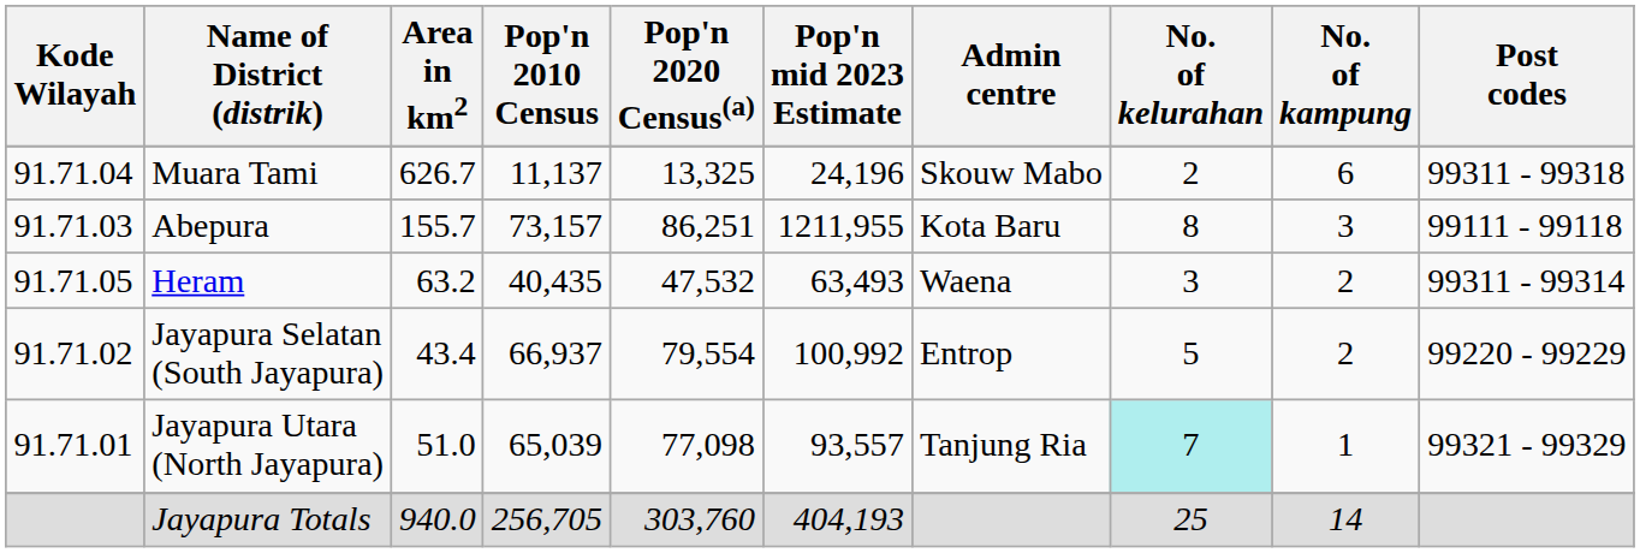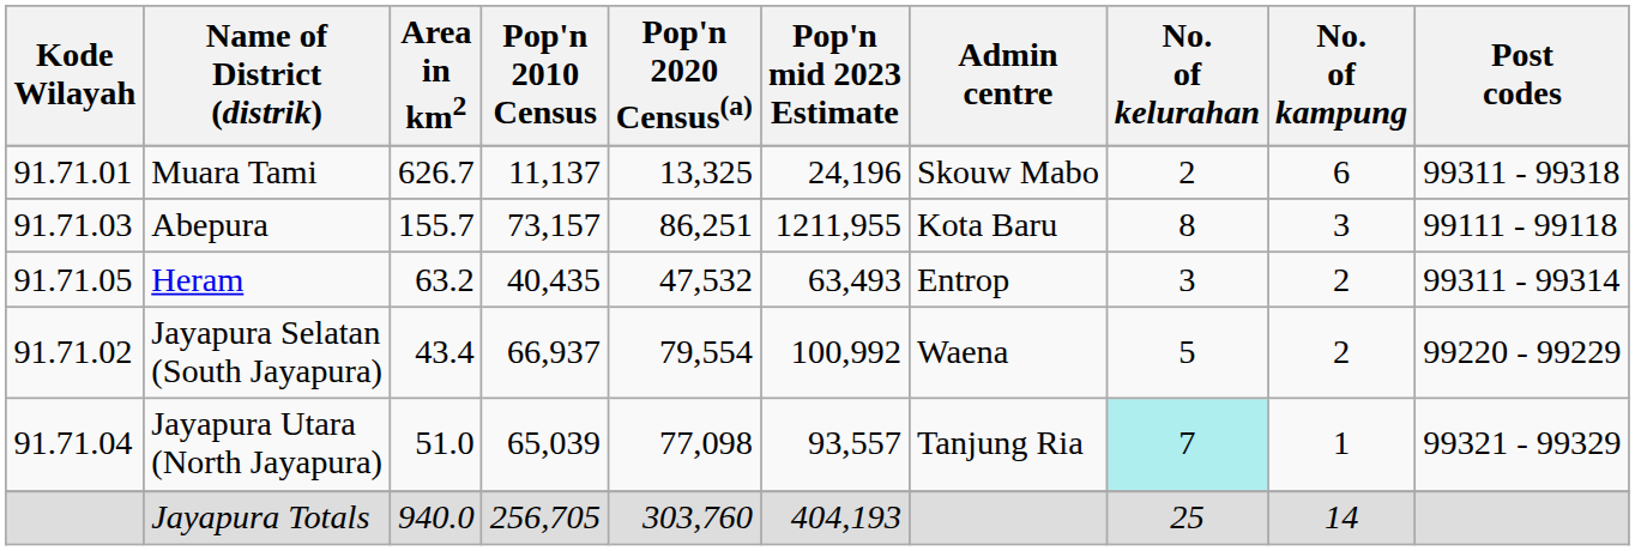 <table class="wikitable">
 <tr>
 <th>Kode <br>Wilayah</th>
 <th>Name of<br>District<br>(<em>distrik</em>)</th>
 <th>Area <br>in<br>km<sup>2</sup></th>
 <th>Pop'n <br>2010<br>Census</th>
 <th>Pop'n <br>2020<br>Census<sup>(a)</sup></th>
 <th>Pop'n <br>mid 2023<br>Estimate</th>
 <th>Admin<br>centre</th>
 <th>No.<br>of<br><em>kelurahan</em></th>
 <th>No.<br>of<br><em>kampung</em></th>
 <th>Post<br>codes</th>
 </tr>
 <tr>
 </tr>
 <tr>
-<td>91.71.04</td>
+<td>91.71.01</td>
 <td>Muara Tami</td>
 <td align="right">626.7</td>
 <td align="right">11,137</td>
 <td align="right">13,325</td>
 <td align="right">24,196</td>
 <td>Skouw Mabo</td>
 <td align="center">2</td>
 <td align="center">6</td>
 <td>99311 - 99318</td>
 </tr>
 <tr>
 <td>91.71.03</td>
 <td>Abepura</td>
 <td align="right">155.7</td>
 <td align="right">73,157</td>
 <td align="right">86,251</td>
 <td align="right">1211,955</td>
 <td>Kota Baru</td>
 <td align="center">8</td>
 <td align="center">3</td>
 <td>99111 - 99118</td>
 </tr>
 <tr>
 <td>91.71.05</td>
 <td><a href='#'>Heram</a></td>
 <td align="right">63.2</td>
 <td align="right">40,435</td>
 <td align="right">47,532</td>
 <td align="right">63,493</td>
-<td>Waena</td>
+<td>Entrop</td>
 <td align="center">3</td>
 <td align="center">2</td>
 <td>99311 - 99314</td>
 </tr>
 <tr>
 <td>91.71.02</td>
 <td>Jayapura Selatan <br>(South Jayapura)</td>
 <td align="right">43.4</td>
 <td align="right">66,937</td>
 <td align="right">79,554</td>
 <td align="right">100,992</td>
-<td>Entrop</td>
+<td>Waena</td>
 <td align="center">5</td>
 <td align="center">2</td>
 <td>99220 - 99229</td>
 </tr>
 <tr>
-<td>91.71.01</td>
+<td>91.71.04</td>
 <td>Jayapura Utara <br>(North Jayapura)</td>
 <td align="right">51.0</td>
 <td align="right">65,039</td>
 <td align="right">77,098</td>
 <td align="right">93,557</td>
 <td>Tanjung Ria</td>
 <td align="center" style="background: paleturquoise;">7</td>
 <td align="center">1</td>
 <td>99321 - 99329</td>
 </tr>
 <tr>
 </tr>
 <tr style="background: #DDD;" | class="sortbottom">
 <td></td>
 <td><em>Jayapura Totals</em></td>
 <td align="right"><em>940.0</em></td>
 <td align="right"><em>256,705</em></td>
 <td align="right"><em>303,760</em></td>
 <td align="right"><em>404,193</em></td>
 <td></td>
 <td align="center"><em>25</em></td>
 <td align="center"><em>14</em></td>
 <td></td>
 </tr>
 </table>
